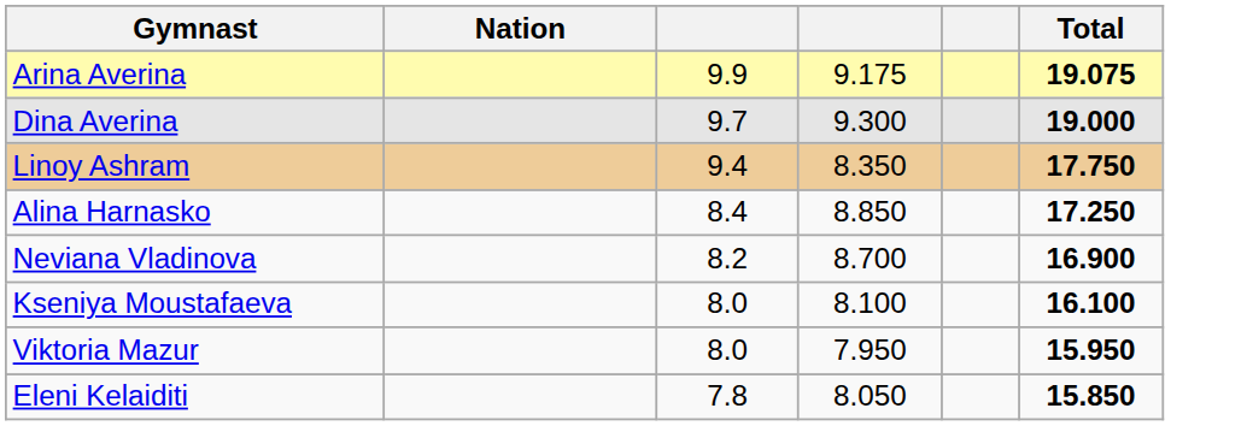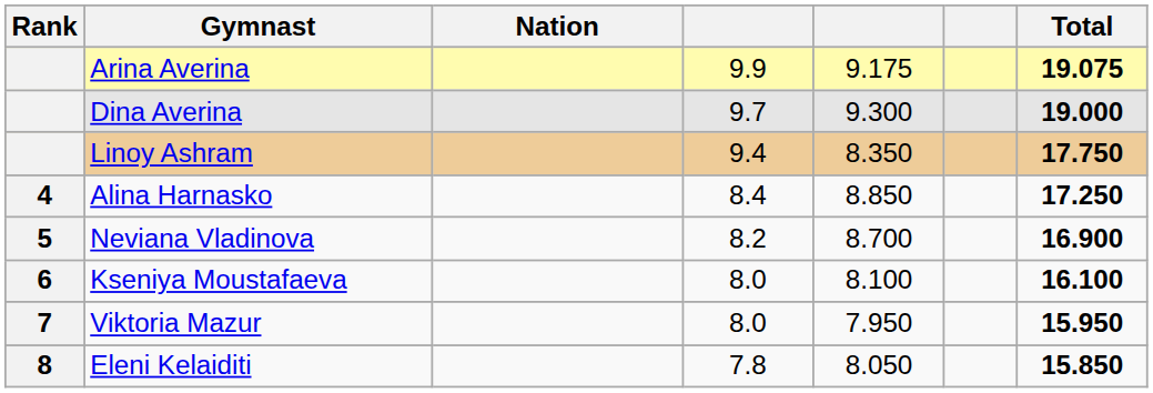 <table class="wikitable sortable" style="text-align:center; font-size:85%">
 <tr>
+<th scope="col" style="width:20px;">Rank</th>
 <th ! scope="col" style="width:170px;">Gymnast</th>
 <th ! scope="col" style="width:120px;">Nation</th>
 <th ! scope="col" style="width:60px;"></th>
 <th ! scope="col" style="width:60px;"></th>
 <th ! scope="col" style="width:30px;"></th>
 <th ! scope="col" style="width:60px;">Total</th>
 </tr>
 <tr bgcolor=fffcaf>
+<th scope=row></th>
 <td align=left><a href='#'>Arina Averina</a></td>
 <td style="text-align:left;"></td>
 <td>9.9</td>
 <td>9.175</td>
 <td></td>
 <td><strong>19.075</strong></td>
 </tr>
 <tr bgcolor=e5e5e5>
+<th scope=row></th>
 <td align=left><a href='#'>Dina Averina</a></td>
 <td style="text-align:left;"></td>
 <td>9.7</td>
 <td>9.300</td>
 <td></td>
 <td><strong>19.000</strong></td>
 </tr>
 <tr bgcolor=eecc99>
+<th scope=row></th>
 <td align=left><a href='#'>Linoy Ashram</a></td>
 <td style="text-align:left;"></td>
 <td>9.4</td>
 <td>8.350</td>
 <td></td>
 <td><strong>17.750</strong></td>
 </tr>
 <tr>
+<th scope=row>4</th>
 <td align=left><a href='#'>Alina Harnasko</a></td>
 <td style="text-align:left;"></td>
 <td>8.4</td>
 <td>8.850</td>
 <td></td>
 <td><strong>17.250</strong></td>
 </tr>
 <tr>
+<th scope=row>5</th>
 <td align=left><a href='#'>Neviana Vladinova</a></td>
 <td style="text-align:left;"></td>
 <td>8.2</td>
 <td>8.700</td>
 <td></td>
 <td><strong>16.900</strong></td>
 </tr>
 <tr>
+<th scope=row>6</th>
 <td align=left><a href='#'>Kseniya Moustafaeva</a></td>
 <td style="text-align:left;"></td>
 <td>8.0</td>
 <td>8.100</td>
 <td></td>
 <td><strong>16.100</strong></td>
 </tr>
 <tr>
+<th scope=row>7</th>
 <td align=left><a href='#'>Viktoria Mazur</a></td>
 <td style="text-align:left;"></td>
 <td>8.0</td>
 <td>7.950</td>
 <td></td>
 <td><strong>15.950</strong></td>
 </tr>
 <tr>
+<th scope=row>8</th>
 <td align=left><a href='#'>Eleni Kelaiditi</a></td>
 <td style="text-align:left;"></td>
 <td>7.8</td>
 <td>8.050</td>
 <td></td>
 <td><strong>15.850</strong></td>
 </tr>
 </table>
